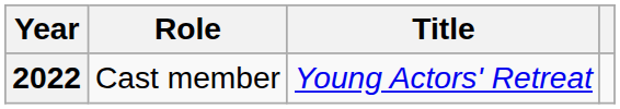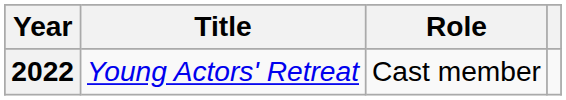 <table class="wikitable plainrowheaders">
 <tr>
 <th scope="col">Year</th>
+<th scope="col">Title</th>
 <th scope="col">Role</th>
-<th scope="col">Title</th>
 <th scope="col" class="unsortable"></th>
 </tr>
 <tr>
 <th scope="row">2022</th>
+<td><em><a href='#'>Young Actors' Retreat</a></em></td>
 <td>Cast member</td>
-<td><em><a href='#'>Young Actors' Retreat</a></em></td>
 <td style="text-align:center"></td>
 </tr>
 </table>
